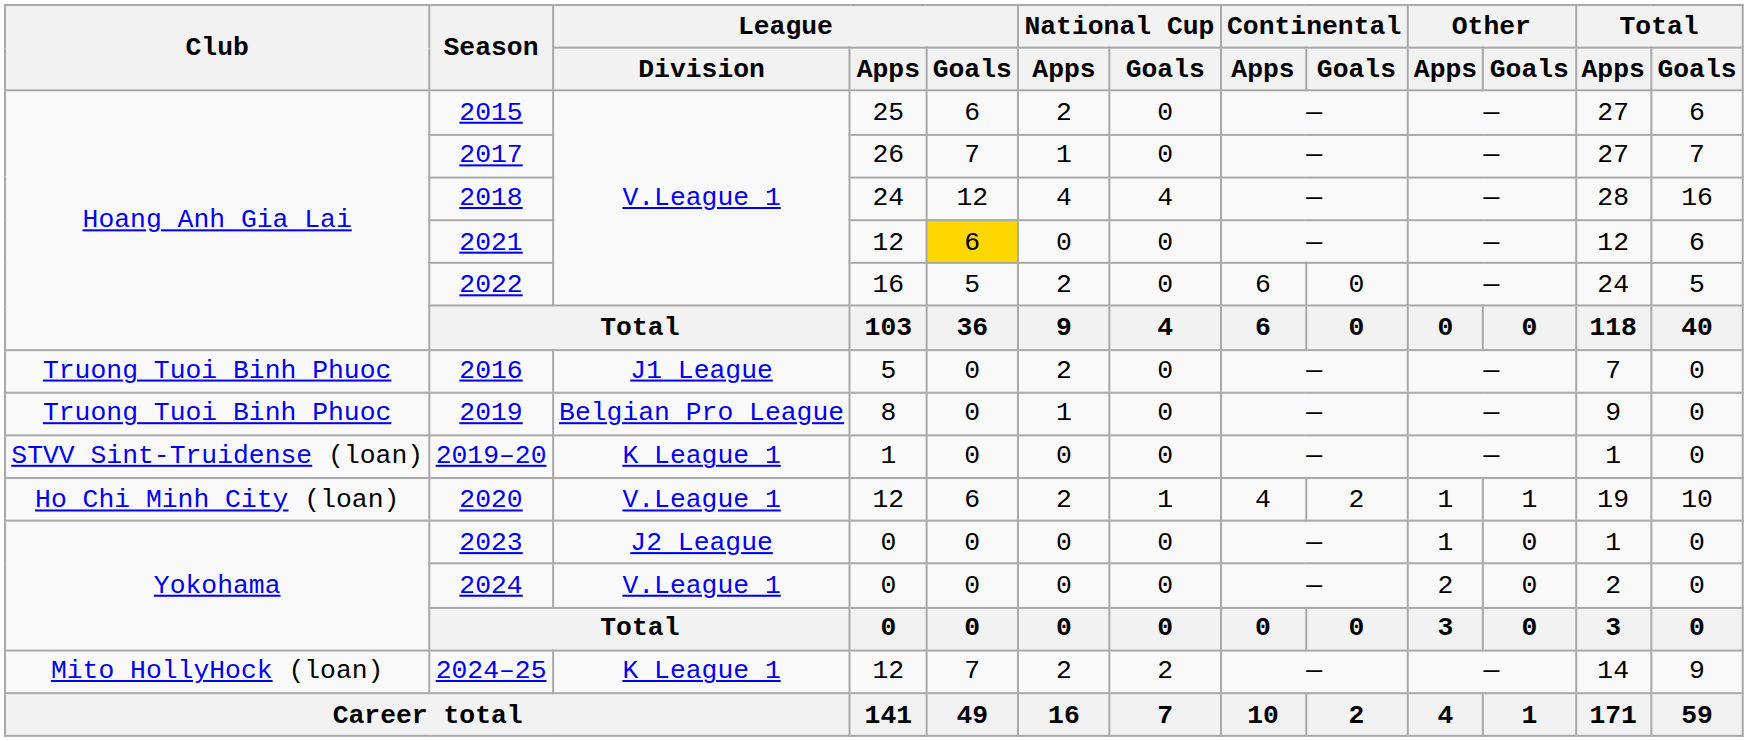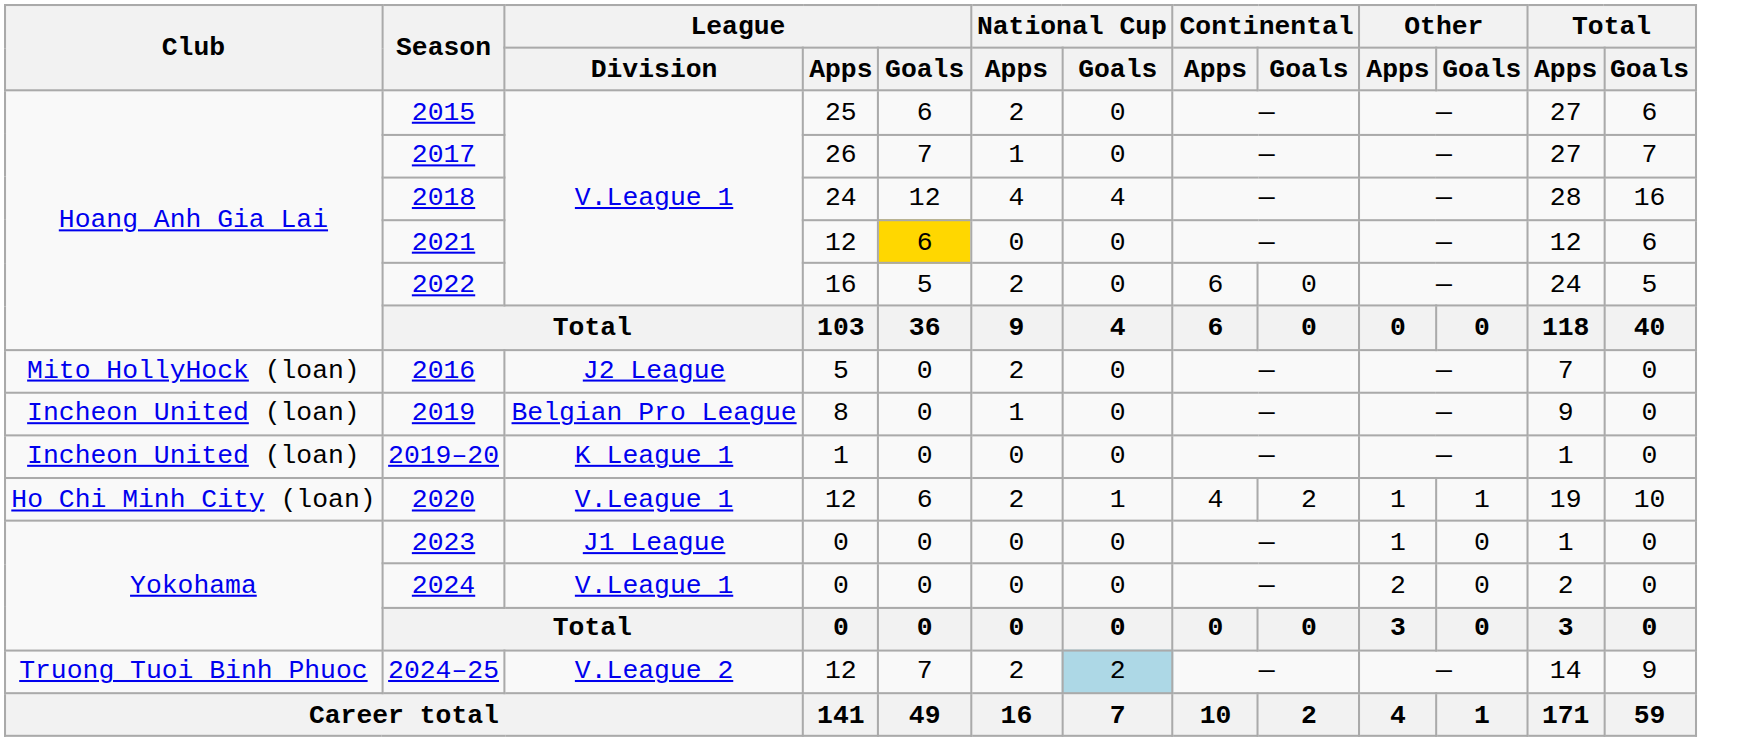 <table class="wikitable" style="text-align: center;">
 <tr>
 <th rowspan=2>Club</th>
 <th rowspan=2>Season</th>
 <th colspan=3>League</th>
 <th colspan=2>National Cup</th>
 <th colspan=2>Continental</th>
 <th colspan=2>Other</th>
 <th colspan=2>Total</th>
 </tr>
 <tr>
 <th>Division</th>
 <th>Apps</th>
 <th>Goals</th>
 <th>Apps</th>
 <th>Goals</th>
 <th>Apps</th>
 <th>Goals</th>
 <th>Apps</th>
 <th>Goals</th>
 <th>Apps</th>
 <th>Goals</th>
 </tr>
 <tr>
 <td rowspan=6><a href='#'>Hoang Anh Gia Lai</a></td>
 <td><a href='#'>2015</a></td>
 <td rowspan=5><a href='#'>V.League 1</a></td>
 <td>25</td>
 <td>6</td>
 <td>2</td>
 <td>0</td>
 <td colspan=2>—</td>
 <td colspan=2>—</td>
 <td>27</td>
 <td>6</td>
 </tr>
 <tr>
 <td><a href='#'>2017</a></td>
 <td>26</td>
 <td>7</td>
 <td>1</td>
 <td>0</td>
 <td colspan=2>—</td>
 <td colspan=2>—</td>
 <td>27</td>
 <td>7</td>
 </tr>
 <tr>
 <td><a href='#'>2018</a></td>
 <td>24</td>
 <td>12</td>
 <td>4</td>
 <td>4</td>
 <td colspan=2>—</td>
 <td colspan=2>—</td>
 <td>28</td>
 <td>16</td>
 </tr>
 <tr>
 <td><a href='#'>2021</a></td>
 <td>12</td>
 <td style="background: gold;">6</td>
 <td>0</td>
 <td>0</td>
 <td colspan=2>—</td>
 <td colspan=2>—</td>
 <td>12</td>
 <td>6</td>
 </tr>
 <tr>
 <td><a href='#'>2022</a></td>
 <td>16</td>
 <td>5</td>
 <td>2</td>
 <td>0</td>
 <td>6</td>
 <td>0</td>
 <td colspan=2>—</td>
 <td>24</td>
 <td>5</td>
 </tr>
 <tr>
 <th colspan=2>Total</th>
 <th>103</th>
 <th>36</th>
 <th>9</th>
 <th>4</th>
 <th>6</th>
 <th>0</th>
 <th>0</th>
 <th>0</th>
 <th>118</th>
 <th>40</th>
 </tr>
 <tr>
-<td><a href='#'>Truong Tuoi Binh Phuoc</a></td>
+<td><a href='#'>Mito HollyHock</a> (loan)</td>
 <td><a href='#'>2016</a></td>
-<td><a href='#'>J1 League</a></td>
+<td><a href='#'>J2 League</a></td>
 <td>5</td>
 <td>0</td>
 <td>2</td>
 <td>0</td>
 <td colspan=2>—</td>
 <td colspan=2>—</td>
 <td>7</td>
 <td>0</td>
 </tr>
 <tr>
-<td><a href='#'>Truong Tuoi Binh Phuoc</a></td>
+<td><a href='#'>Incheon United</a> (loan)</td>
 <td><a href='#'>2019</a></td>
 <td><a href='#'>Belgian Pro League</a></td>
 <td>8</td>
 <td>0</td>
 <td>1</td>
 <td>0</td>
 <td colspan=2>—</td>
 <td colspan=2>—</td>
 <td>9</td>
 <td>0</td>
 </tr>
 <tr>
-<td><a href='#'>STVV Sint-Truidense</a> (loan)</td>
+<td><a href='#'>Incheon United</a> (loan)</td>
 <td><a href='#'>2019–20</a></td>
 <td><a href='#'>K League 1</a></td>
 <td>1</td>
 <td>0</td>
 <td>0</td>
 <td>0</td>
 <td colspan=2>—</td>
 <td colspan=2>—</td>
 <td>1</td>
 <td>0</td>
 </tr>
 <tr>
 <td><a href='#'>Ho Chi Minh City</a> (loan)</td>
 <td><a href='#'>2020</a></td>
 <td><a href='#'>V.League 1</a></td>
 <td>12</td>
 <td>6</td>
 <td>2</td>
 <td>1</td>
 <td>4</td>
 <td>2</td>
 <td>1</td>
 <td>1</td>
 <td>19</td>
 <td>10</td>
 </tr>
 <tr>
 <td rowspan=3><a href='#'>Yokohama</a></td>
 <td><a href='#'>2023</a></td>
-<td><a href='#'>J2 League</a></td>
+<td><a href='#'>J1 League</a></td>
 <td>0</td>
 <td>0</td>
 <td>0</td>
 <td>0</td>
 <td colspan=2>—</td>
 <td>1</td>
 <td>0</td>
 <td>1</td>
 <td>0</td>
 </tr>
 <tr>
 <td><a href='#'>2024</a></td>
 <td><a href='#'>V.League 1</a></td>
 <td>0</td>
 <td>0</td>
 <td>0</td>
 <td>0</td>
 <td colspan=2>—</td>
 <td>2</td>
 <td>0</td>
 <td>2</td>
 <td>0</td>
 </tr>
 <tr>
 <th colspan=2>Total</th>
 <th>0</th>
 <th>0</th>
 <th>0</th>
 <th>0</th>
 <th>0</th>
 <th>0</th>
 <th>3</th>
 <th>0</th>
 <th>3</th>
 <th>0</th>
 </tr>
 <tr>
-<td><a href='#'>Mito HollyHock</a> (loan)</td>
+<td><a href='#'>Truong Tuoi Binh Phuoc</a></td>
 <td><a href='#'>2024–25</a></td>
-<td><a href='#'>K League 1</a></td>
+<td><a href='#'>V.League 2</a></td>
 <td>12</td>
 <td>7</td>
 <td>2</td>
-<td>2</td>
+<td style="background: lightblue;">2</td>
 <td colspan=2>—</td>
 <td colspan=2>—</td>
 <td>14</td>
 <td>9</td>
 </tr>
 <tr>
 <th colspan=3>Career total</th>
 <th>141</th>
 <th>49</th>
 <th>16</th>
 <th>7</th>
 <th>10</th>
 <th>2</th>
 <th>4</th>
 <th>1</th>
 <th>171</th>
 <th>59</th>
 </tr>
 </table>
